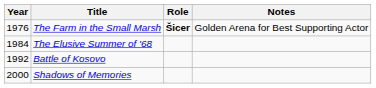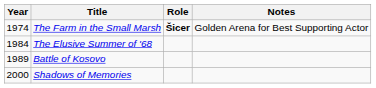 <table class="wikitable sortable">
 <tr>
 <th>Year</th>
 <th>Title</th>
 <th>Role</th>
 <th class="unsortable">Notes</th>
 </tr>
 <tr>
-<td>1976</td>
+<td>1974</td>
 <td><em><a href='#'>The Farm in the Small Marsh</a></em></td>
 <td><strong>Šicer</strong></td>
 <td>Golden Arena for Best Supporting Actor</td>
 </tr>
 <tr>
 <td>1984</td>
 <td><em><a href='#'>The Elusive Summer of '68</a></em></td>
 <td></td>
 <td></td>
 </tr>
 <tr>
-<td>1992</td>
+<td>1989</td>
 <td><em><a href='#'>Battle of Kosovo</a></em></td>
 <td></td>
 <td></td>
 </tr>
 <tr>
 <td>2000</td>
 <td><em><a href='#'>Shadows of Memories</a></em></td>
 <td></td>
 <td></td>
 </tr>
 </table>
